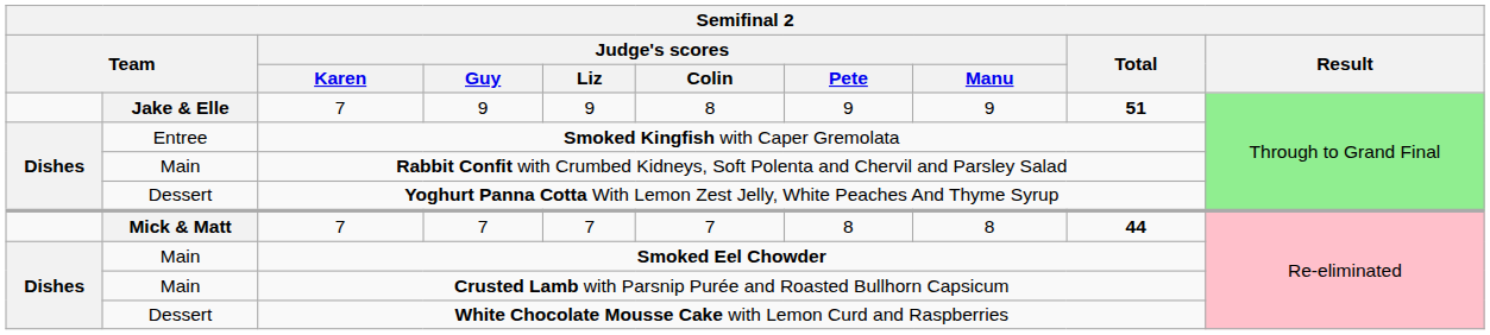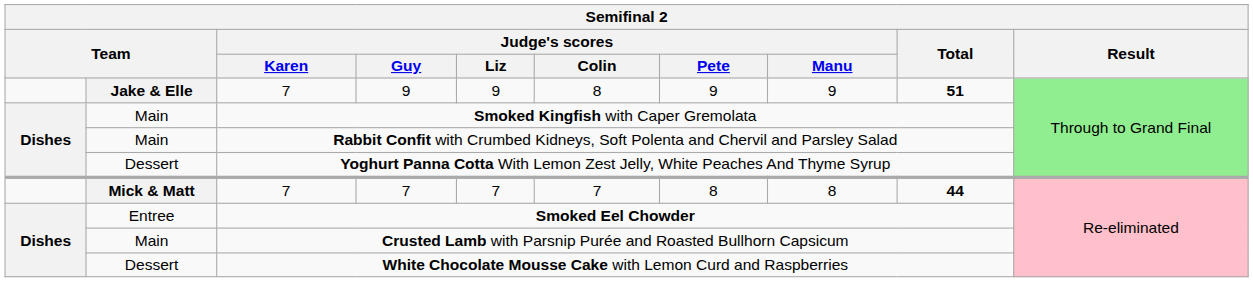 <table class="wikitable plainrowheaders" style="margin:1em auto; text-align:center; font-size:90%; width:80em;">
 <tr>
 <th colspan="10" >Semifinal 2</th>
 </tr>
 <tr>
 <th rowspan="2" colspan="2">Team</th>
 <th colspan="6">Judge's scores</th>
 <th rowspan="2">Total<br></th>
 <th rowspan="2">Result</th>
 </tr>
 <tr>
 <th><a href='#'>Karen</a></th>
 <th><a href='#'>Guy</a></th>
 <th>Liz</th>
 <th>Colin</th>
 <th><a href='#'>Pete</a></th>
 <th><a href='#'>Manu</a></th>
 </tr>
 <tr>
 <td></td>
 <th>Jake & Elle</th>
 <td>7</td>
 <td>9</td>
 <td>9</td>
 <td>8</td>
 <td>9</td>
 <td>9</td>
 <td><strong>51</strong></td>
 <td rowspan="4" style="background:lightgreen">Through to Grand Final</td>
 </tr>
 <tr>
 <th rowspan="3">Dishes</th>
-<td>Entree</td>
+<td>Main</td>
 <td colspan="7"><strong>Smoked Kingfish</strong> with Caper Gremolata</td>
 </tr>
 <tr>
 <td>Main</td>
 <td colspan="7"><strong>Rabbit Confit</strong> with Crumbed Kidneys, Soft Polenta and Chervil and Parsley Salad</td>
 </tr>
 <tr>
 <td>Dessert</td>
 <td colspan="7"><strong>Yoghurt Panna Cotta</strong> With Lemon Zest Jelly, White Peaches And Thyme Syrup</td>
 </tr>
 <tr style="border-top:3px solid #aaa;">
 <td></td>
 <th>Mick & Matt</th>
 <td>7</td>
 <td>7</td>
 <td>7</td>
 <td>7</td>
 <td>8</td>
 <td>8</td>
 <td><strong>44</strong></td>
 <td rowspan="4" style="background:pink">Re-eliminated</td>
 </tr>
 <tr>
 <th rowspan="3">Dishes</th>
-<td>Main</td>
+<td>Entree</td>
 <td colspan="7"><strong>Smoked Eel Chowder</strong></td>
 </tr>
 <tr>
 <td>Main</td>
 <td colspan="7"><strong>Crusted Lamb</strong> with Parsnip Purée and Roasted Bullhorn Capsicum</td>
 </tr>
 <tr>
 <td>Dessert</td>
 <td colspan="7"><strong>White Chocolate Mousse Cake</strong> with Lemon Curd and Raspberries</td>
 </tr>
 </table>
